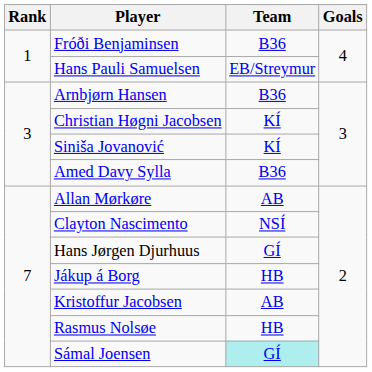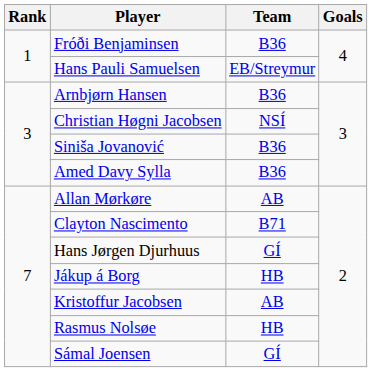 <table class="wikitable" style="text-align:center;">
 <tr>
 <th>Rank</th>
 <th>Player</th>
 <th>Team</th>
 <th>Goals</th>
 </tr>
 <tr>
 <td rowspan=2>1</td>
 <td align=left> <a href='#'>Fróði Benjaminsen</a></td>
 <td><a href='#'>B36</a></td>
 <td rowspan=2>4</td>
 </tr>
 <tr>
 <td align=left> <a href='#'>Hans Pauli Samuelsen</a></td>
 <td><a href='#'>EB/Streymur</a></td>
 </tr>
 <tr>
 <td rowspan=4>3</td>
 <td align=left> <a href='#'>Arnbjørn Hansen</a></td>
 <td><a href='#'>B36</a></td>
 <td rowspan=4>3</td>
 </tr>
 <tr>
 <td align=left> <a href='#'>Christian Høgni Jacobsen</a></td>
-<td><a href='#'>KÍ</a></td>
+<td><a href='#'>NSÍ</a></td>
 </tr>
 <tr>
 <td align=left> <a href='#'>Siniša Jovanović</a></td>
-<td><a href='#'>KÍ</a></td>
+<td><a href='#'>B36</a></td>
 </tr>
 <tr>
 <td align=left> <a href='#'>Amed Davy Sylla</a></td>
 <td><a href='#'>B36</a></td>
 </tr>
 <tr>
 <td rowspan=7>7</td>
 <td align=left> <a href='#'>Allan Mørkøre</a></td>
 <td><a href='#'>AB</a></td>
 <td rowspan=7>2</td>
 </tr>
 <tr>
 <td align=left> <a href='#'>Clayton Nascimento</a></td>
-<td><a href='#'>NSÍ</a></td>
+<td><a href='#'>B71</a></td>
 </tr>
 <tr>
 <td align=left> Hans Jørgen Djurhuus</td>
 <td><a href='#'>GÍ</a></td>
 </tr>
 <tr>
 <td align=left> <a href='#'>Jákup á Borg</a></td>
 <td><a href='#'>HB</a></td>
 </tr>
 <tr>
 <td align=left> <a href='#'>Kristoffur Jacobsen</a></td>
 <td><a href='#'>AB</a></td>
 </tr>
 <tr>
 <td align=left> <a href='#'>Rasmus Nolsøe</a></td>
 <td><a href='#'>HB</a></td>
 </tr>
 <tr>
 <td align=left> <a href='#'>Sámal Joensen</a></td>
-<td style="background: paleturquoise;"><a href='#'>GÍ</a></td>
+<td><a href='#'>GÍ</a></td>
 </tr>
 </table>
